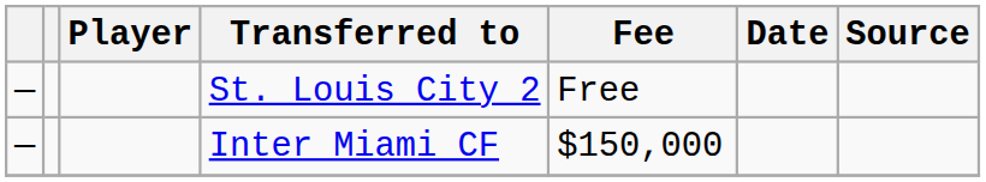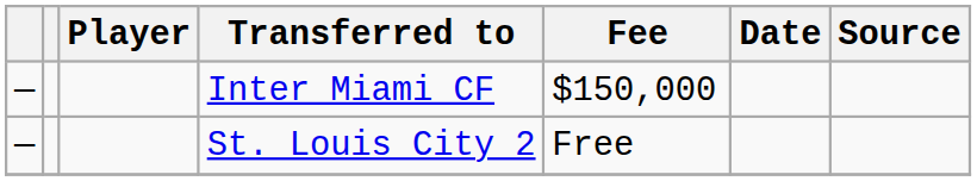 <table class="wikitable plainrowheaders sortable">
 <tr>
 <th></th>
 <th></th>
 <th scope=col>Player</th>
 <th>Transferred to</th>
 <th !scope=col; style="width: 65px;">Fee</th>
 <th scope=col>Date</th>
 <th scope=col>Source</th>
 </tr>
 <tr>
 <td align=center>—</td>
 <td align=center></td>
 <td></td>
-<td> <a href='#'>St. Louis City 2</a></td>
-<td>Free</td>
+<td> <a href='#'>Inter Miami CF</a></td>
+<td>$150,000</td>
 <td></td>
 <td></td>
 </tr>
 <tr>
 <td align=center>—</td>
 <td align=center></td>
 <td></td>
-<td> <a href='#'>Inter Miami CF</a></td>
-<td>$150,000</td>
+<td> <a href='#'>St. Louis City 2</a></td>
+<td>Free</td>
 <td></td>
 <td></td>
 </tr>
 <tr>
 </tr>
 </table>
